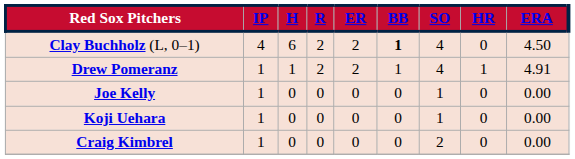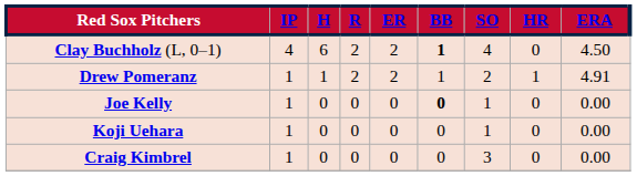 <table class="wikitable" style=width:590px;>
 <tr>
 <th style="background:#c60c30; color:#fff; border-top: 3px solid #024; border-bottom: 3px solid #024; border-left: 3px solid #024;">Red Sox Pitchers</th>
 <th style="background:#c60c30; border-top: 3px solid #024; border-bottom: 3px solid #024;"><a href='#'><span>IP</span></a></th>
 <th style="background:#c60c30; border-top: 3px solid #024; border-bottom: 3px solid #024;"><a href='#'><span>H</span></a></th>
 <th style="background:#c60c30; border-top: 3px solid #024; border-bottom: 3px solid #024;"><a href='#'><span>R</span></a></th>
 <th style="background:#c60c30; border-top: 3px solid #024; border-bottom: 3px solid #024;"><a href='#'><span>ER</span></a></th>
 <th style="background:#c60c30; border-top: 3px solid #024; border-bottom: 3px solid #024;"><a href='#'><span>BB</span></a></th>
 <th style="background:#c60c30; border-top: 3px solid #024; border-bottom: 3px solid #024;"><a href='#'><span>SO</span></a></th>
 <th style="background:#c60c30; border-top: 3px solid #024; border-bottom: 3px solid #024;"><a href='#'><span>HR</span></a></th>
 <th style="background:#c60c30; border-top: 3px solid #024; border-bottom: 3px solid #024; border-right: 4px solid #024;"><a href='#'><span>ERA</span></a></th>
 </tr>
 <tr style="text-align:center; background:#f7e1d7;">
 <td><strong><a href='#'>Clay Buchholz</a></strong> (L, 0–1)</td>
 <td>4</td>
 <td>6</td>
 <td>2</td>
 <td>2</td>
 <td><strong>1</strong></td>
 <td>4</td>
 <td>0</td>
 <td>4.50</td>
 </tr>
 <tr style="text-align:center; background:#f7e1d7;">
 <td><strong><a href='#'>Drew Pomeranz</a></strong></td>
 <td>1 </td>
 <td>1</td>
 <td>2</td>
 <td>2</td>
 <td>1</td>
-<td>4</td>
+<td>2</td>
 <td>1</td>
 <td>4.91</td>
 </tr>
 <tr style="text-align:center; background:#f7e1d7;">
 <td><strong><a href='#'>Joe Kelly</a></strong></td>
 <td>1 </td>
 <td>0</td>
 <td>0</td>
 <td>0</td>
-<td>0</td>
+<td><strong>0</strong></td>
 <td>1</td>
 <td>0</td>
 <td>0.00</td>
 </tr>
 <tr style="text-align:center; background:#f7e1d7;">
 <td><strong><a href='#'>Koji Uehara</a></strong></td>
 <td>1</td>
 <td>0</td>
 <td>0</td>
 <td>0</td>
 <td>0</td>
 <td>1</td>
 <td>0</td>
 <td>0.00</td>
 </tr>
 <tr style="text-align:center; background:#f7e1d7;">
 <td><strong><a href='#'>Craig Kimbrel</a></strong></td>
 <td>1</td>
 <td>0</td>
 <td>0</td>
 <td>0</td>
 <td>0</td>
-<td>2</td>
+<td>3</td>
 <td>0</td>
 <td>0.00</td>
 </tr>
 <tr>
 </tr>
 </table>
